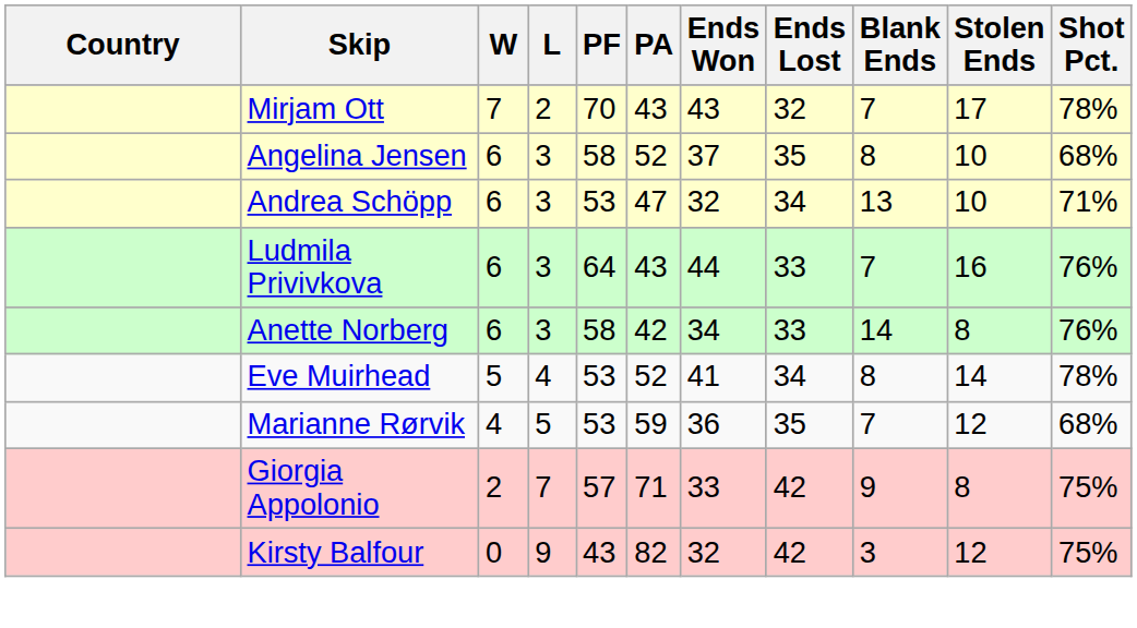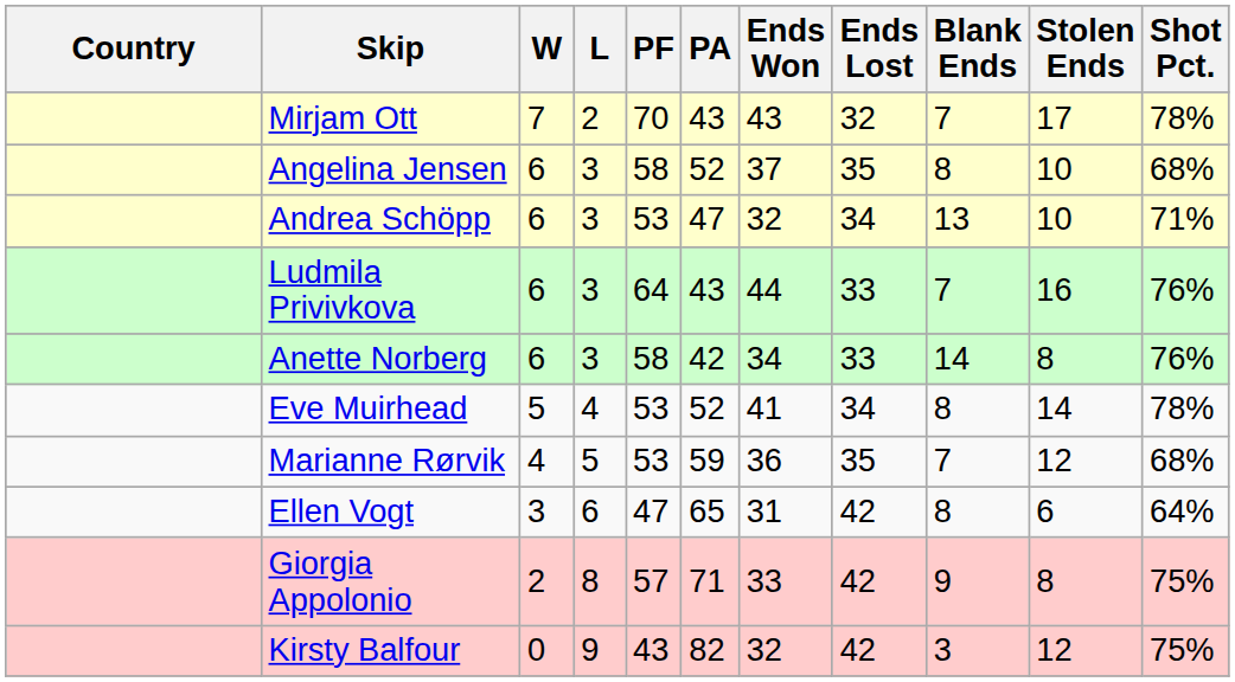 <table class=wikitable>
 <tr>
 <th width=130>Country</th>
 <th width=130>Skip</th>
 <th width=20>W</th>
 <th width=20>L</th>
 <th width=20>PF</th>
 <th width=20>PA</th>
 <th width=20>Ends Won</th>
 <th width=20>Ends Lost</th>
 <th width=20>Blank Ends</th>
 <th width=20>Stolen Ends</th>
 <th width=20>Shot Pct.</th>
 </tr>
 <tr style="background:#ffffcc">
 <td></td>
 <td><a href='#'>Mirjam Ott</a></td>
 <td>7</td>
 <td>2</td>
 <td>70</td>
 <td>43</td>
 <td>43</td>
 <td>32</td>
 <td>7</td>
 <td>17</td>
 <td>78%</td>
 </tr>
 <tr style="background:#ffffcc">
 <td></td>
 <td><a href='#'>Angelina Jensen</a></td>
 <td>6</td>
 <td>3</td>
 <td>58</td>
 <td>52</td>
 <td>37</td>
 <td>35</td>
 <td>8</td>
 <td>10</td>
 <td>68%</td>
 </tr>
 <tr style="background:#ffffcc">
 <td></td>
 <td><a href='#'>Andrea Schöpp</a></td>
 <td>6</td>
 <td>3</td>
 <td>53</td>
 <td>47</td>
 <td>32</td>
 <td>34</td>
 <td>13</td>
 <td>10</td>
 <td>71%</td>
 </tr>
 <tr style="background:#ccffcc">
 <td></td>
 <td><a href='#'>Ludmila Privivkova</a></td>
 <td>6</td>
 <td>3</td>
 <td>64</td>
 <td>43</td>
 <td>44</td>
 <td>33</td>
 <td>7</td>
 <td>16</td>
 <td>76%</td>
 </tr>
 <tr style="background:#ccffcc">
 <td></td>
 <td><a href='#'>Anette Norberg</a></td>
 <td>6</td>
 <td>3</td>
 <td>58</td>
 <td>42</td>
 <td>34</td>
 <td>33</td>
 <td>14</td>
 <td>8</td>
 <td>76%</td>
 </tr>
 <tr>
 <td></td>
 <td><a href='#'>Eve Muirhead</a></td>
 <td>5</td>
 <td>4</td>
 <td>53</td>
 <td>52</td>
 <td>41</td>
 <td>34</td>
 <td>8</td>
 <td>14</td>
 <td>78%</td>
 </tr>
 <tr>
 <td></td>
 <td><a href='#'>Marianne Rørvik</a></td>
 <td>4</td>
 <td>5</td>
 <td>53</td>
 <td>59</td>
 <td>36</td>
 <td>35</td>
 <td>7</td>
 <td>12</td>
 <td>68%</td>
 </tr>
+<tr>
+<td></td>
+<td><a href='#'>Ellen Vogt</a></td>
+<td>3</td>
+<td>6</td>
+<td>47</td>
+<td>65</td>
+<td>31</td>
+<td>42</td>
+<td>8</td>
+<td>6</td>
+<td>64%</td>
+</tr>
 <tr style="background:#ffcccc">
 <td></td>
 <td><a href='#'>Giorgia Appolonio</a></td>
 <td>2</td>
-<td>7</td>
+<td>8</td>
 <td>57</td>
 <td>71</td>
 <td>33</td>
 <td>42</td>
 <td>9</td>
 <td>8</td>
 <td>75%</td>
 </tr>
 <tr style="background:#ffcccc">
 <td></td>
 <td><a href='#'>Kirsty Balfour</a></td>
 <td>0</td>
 <td>9</td>
 <td>43</td>
 <td>82</td>
 <td>32</td>
 <td>42</td>
 <td>3</td>
 <td>12</td>
 <td>75%</td>
 </tr>
 </table>
